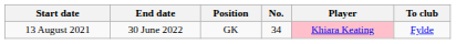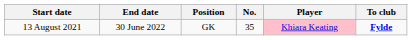 <table class="wikitable sortable" style="width:95%; text-align:center; font-size:85%; text-align:centre;">
 <tr>
 <th>Start date</th>
 <th>End date</th>
 <th>Position</th>
 <th>No.</th>
 <th>Player</th>
 <th>To club</th>
 </tr>
 <tr>
 <td>13 August 2021</td>
 <td>30 June 2022</td>
 <td>GK</td>
-<td>34</td>
+<td>35</td>
 <td style="background: pink;"> <a href='#'>Khiara Keating</a></td>
-<td> <a href='#'>Fylde</a></td>
+<td><strong> <a href='#'>Fylde</a></strong></td>
 </tr>
 </table>
